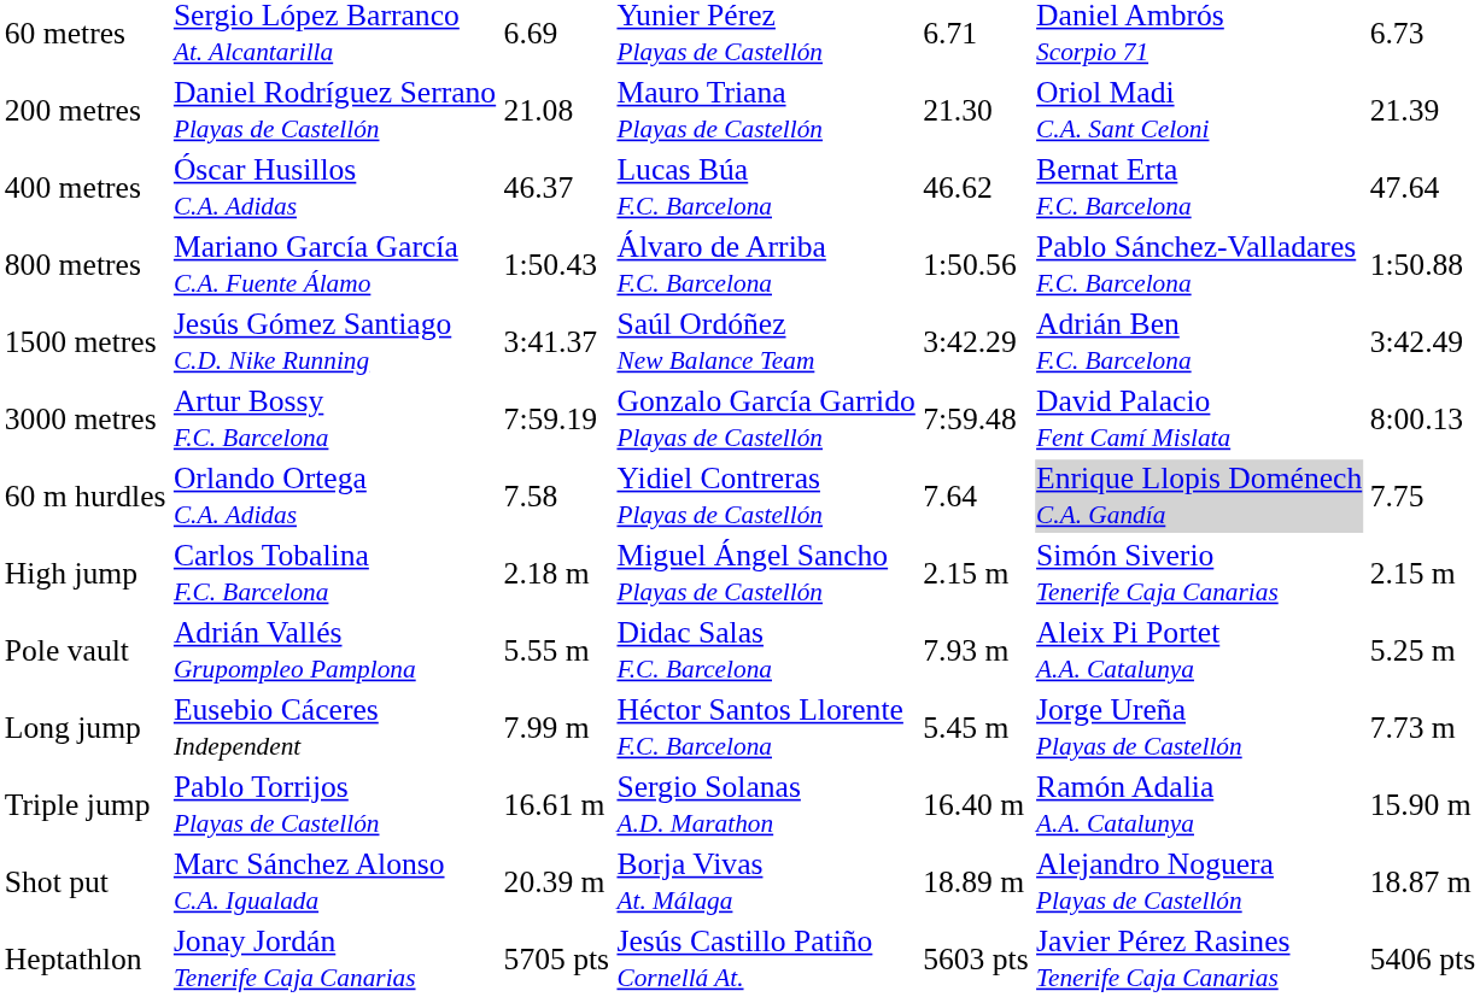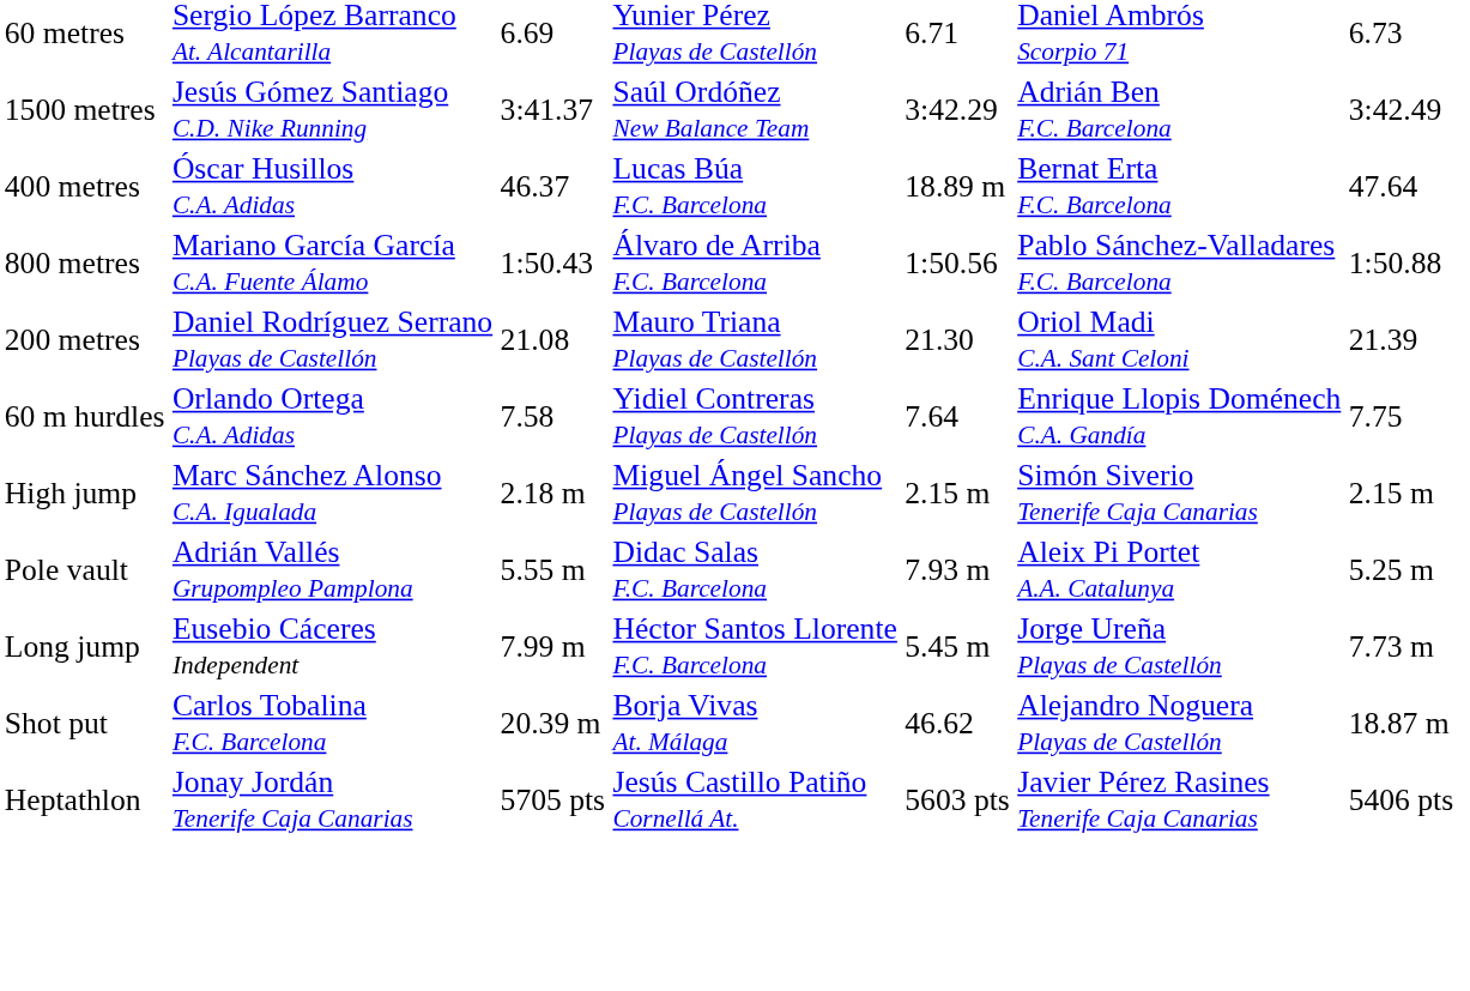 <table>
 <tr>
 <td>60 metres</td>
 <td><a href='#'>Sergio López Barranco</a><br><small><em><a href='#'>At. Alcantarilla</a></em></small></td>
 <td>6.69</td>
 <td><a href='#'>Yunier Pérez</a><br><small><a href='#'><em>Playas de Castellón</em></a></small></td>
 <td>6.71</td>
 <td><a href='#'>Daniel Ambrós</a><br><small><em><a href='#'>Scorpio 71</a></em></small></td>
 <td>6.73</td>
 </tr>
 <tr>
-<td>200 metres</td>
-<td><a href='#'>Daniel Rodríguez Serrano</a><br><small><a href='#'><em>Playas de Castellón</em></a></small></td>
-<td>21.08</td>
-<td><a href='#'>Mauro Triana</a><br><small><a href='#'><em>Playas de Castellón</em></a></small></td>
-<td>21.30</td>
-<td><a href='#'>Oriol Madi</a><br><small><a href='#'><em>C.A. Sant Celoni</em></a></small></td>
-<td>21.39</td>
+<td>1500 metres</td>
+<td><a href='#'>Jesús Gómez Santiago</a><br><small><em><a href='#'>C.D. Nike Running</a></em></small></td>
+<td>3:41.37 </td>
+<td><a href='#'>Saúl Ordóñez</a><br><small><em><a href='#'>New Balance Team</a></em></small></td>
+<td>3:42.29</td>
+<td><a href='#'>Adrián Ben</a><br><small><a href='#'><em>F.C. Barcelona</em></a></small></td>
+<td>3:42.49</td>
 </tr>
 <tr>
 <td>400 metres</td>
 <td><a href='#'>Óscar Husillos</a><br><small><a href='#'><em>C.A. Adidas</em></a></small></td>
 <td>46.37</td>
 <td><a href='#'>Lucas Búa</a><br><small><a href='#'><em>F.C. Barcelona</em></a></small></td>
-<td>46.62</td>
+<td>18.89 m</td>
 <td><a href='#'>Bernat Erta</a><br><small><a href='#'><em>F.C. Barcelona</em></a></small></td>
 <td>47.64</td>
 </tr>
 <tr>
 <td>800 metres</td>
 <td><a href='#'>Mariano García García</a><br><small><a href='#'><em>C.A. Fuente Álamo</em></a></small></td>
 <td>1:50.43</td>
 <td><a href='#'>Álvaro de Arriba</a><br><small><a href='#'><em>F.C. Barcelona</em></a></small></td>
 <td>1:50.56</td>
 <td><a href='#'>Pablo Sánchez-Valladares</a><br><small><a href='#'><em>F.C. Barcelona</em></a></small></td>
 <td>1:50.88</td>
 </tr>
 <tr>
-<td>1500 metres</td>
-<td><a href='#'>Jesús Gómez Santiago</a><br><small><em><a href='#'>C.D. Nike Running</a></em></small></td>
-<td>3:41.37 </td>
-<td><a href='#'>Saúl Ordóñez</a><br><small><em><a href='#'>New Balance Team</a></em></small></td>
-<td>3:42.29</td>
-<td><a href='#'>Adrián Ben</a><br><small><a href='#'><em>F.C. Barcelona</em></a></small></td>
-<td>3:42.49</td>
-</tr>
-<tr>
-<td>3000 metres</td>
-<td><a href='#'>Artur Bossy</a><br><small><a href='#'><em>F.C. Barcelona</em></a></small></td>
-<td>7:59.19</td>
-<td><a href='#'>Gonzalo García Garrido</a><br><small><em><a href='#'>Playas de Castellón</a></em></small></td>
-<td>7:59.48</td>
-<td><a href='#'>David Palacio</a><br><small><em><a href='#'>Fent Camí Mislata</a></em></small></td>
-<td>8:00.13</td>
+<td>200 metres</td>
+<td><a href='#'>Daniel Rodríguez Serrano</a><br><small><a href='#'><em>Playas de Castellón</em></a></small></td>
+<td>21.08</td>
+<td><a href='#'>Mauro Triana</a><br><small><a href='#'><em>Playas de Castellón</em></a></small></td>
+<td>21.30</td>
+<td><a href='#'>Oriol Madi</a><br><small><a href='#'><em>C.A. Sant Celoni</em></a></small></td>
+<td>21.39</td>
 </tr>
 <tr>
 <td>60 m hurdles</td>
 <td><a href='#'>Orlando Ortega</a><br><small><a href='#'><em>C.A. Adidas</em></a></small></td>
 <td>7.58</td>
 <td><a href='#'>Yidiel Contreras</a><br><small><a href='#'><em>Playas de Castellón</em></a></small></td>
 <td>7.64</td>
-<td style="background: lightgrey;"><a href='#'>Enrique Llopis Doménech</a><br><small><a href='#'><em>C.A. Gandía</em></a></small></td>
+<td><a href='#'>Enrique Llopis Doménech</a><br><small><a href='#'><em>C.A. Gandía</em></a></small></td>
 <td>7.75</td>
 </tr>
 <tr>
 <td>High jump</td>
-<td><a href='#'>Carlos Tobalina</a><br><small><a href='#'><em>F.C. Barcelona</em></a></small></td>
+<td><a href='#'>Marc Sánchez Alonso</a><br><small><a href='#'><em>C.A. Igualada</em></a></small></td>
 <td>2.18 m</td>
 <td><a href='#'>Miguel Ángel Sancho</a><br><small><a href='#'><em>Playas de Castellón</em></a></small></td>
 <td>2.15 m</td>
 <td><a href='#'>Simón Siverio</a><br><small><a href='#'><em>Tenerife Caja Canarias</em></a></small></td>
 <td>2.15 m</td>
 </tr>
 <tr>
 <td>Pole vault</td>
 <td><a href='#'>Adrián Vallés</a><br><small><a href='#'><em>Grupompleo Pamplona</em></a></small></td>
 <td>5.55 m</td>
 <td><a href='#'>Didac Salas</a><br><small><a href='#'><em>F.C. Barcelona</em></a></small></td>
 <td>7.93 m</td>
 <td><a href='#'>Aleix Pi Portet</a><br><small><a href='#'><em>A.A. Catalunya</em></a></small></td>
 <td>5.25 m</td>
 </tr>
 <tr>
 <td>Long jump</td>
 <td><a href='#'>Eusebio Cáceres</a><br><small><em>Independent</em></small></td>
 <td>7.99 m</td>
 <td><a href='#'>Héctor Santos Llorente</a><br><small><a href='#'><em>F.C. Barcelona</em></a></small></td>
 <td>5.45 m</td>
 <td><a href='#'>Jorge Ureña</a><br><small><em><a href='#'>Playas de Castellón</a></em></small></td>
 <td>7.73 m</td>
 </tr>
 <tr>
-<td>Triple jump</td>
-<td><a href='#'>Pablo Torrijos</a><br><small><a href='#'><em>Playas de Castellón</em></a></small></td>
-<td>16.61 m</td>
-<td><a href='#'>Sergio Solanas</a><br><small><a href='#'><em>A.D. Marathon</em></a></small></td>
-<td>16.40 m</td>
-<td><a href='#'>Ramón Adalia</a><br><small><a href='#'><em>A.A. Catalunya</em></a></small></td>
-<td>15.90 m</td>
-</tr>
-<tr>
 <td>Shot put</td>
-<td><a href='#'>Marc Sánchez Alonso</a><br><small><a href='#'><em>C.A. Igualada</em></a></small></td>
+<td><a href='#'>Carlos Tobalina</a><br><small><a href='#'><em>F.C. Barcelona</em></a></small></td>
 <td>20.39 m</td>
 <td><a href='#'>Borja Vivas</a><br><small><a href='#'><em>At. Málaga</em></a></small></td>
-<td>18.89 m</td>
+<td>46.62</td>
 <td><a href='#'>Alejandro Noguera</a><br><small><a href='#'><em>Playas de Castellón</em></a></small></td>
 <td>18.87 m</td>
 </tr>
 <tr>
 <td>Heptathlon</td>
 <td><a href='#'>Jonay Jordán</a><br><small><a href='#'><em>Tenerife Caja Canarias</em></a></small></td>
 <td>5705 pts</td>
 <td><a href='#'>Jesús Castillo Patiño</a><br><small><a href='#'><em>Cornellá At.</em></a></small></td>
 <td>5603 pts</td>
 <td><a href='#'>Javier Pérez Rasines</a><br><small><a href='#'><em>Tenerife Caja Canarias</em></a></small></td>
 <td>5406 pts</td>
 </tr>
 </table>
